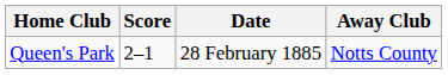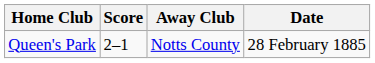 <table class="wikitable">
 <tr>
 <th>Home Club</th>
 <th>Score</th>
+<th>Away Club</th>
 <th>Date</th>
-<th>Away Club</th>
 </tr>
 <tr>
 <td><a href='#'>Queen's Park</a> </td>
 <td>2–1</td>
+<td><a href='#'>Notts County</a></td>
 <td>28 February 1885</td>
-<td><a href='#'>Notts County</a></td>
 </tr>
 </table>
